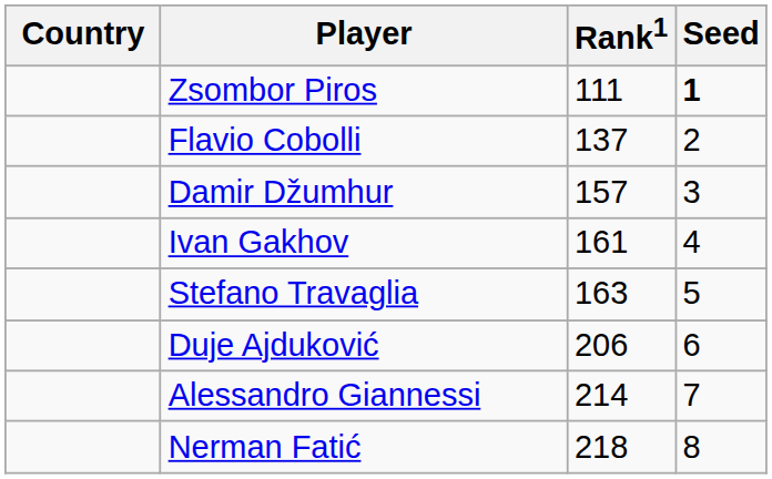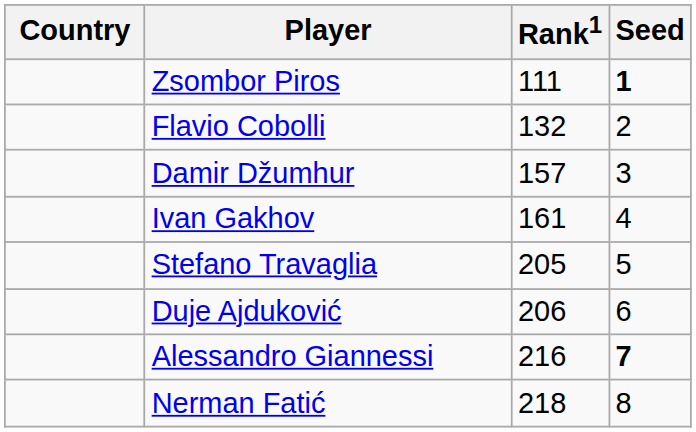 <table class="sortable wikitable">
 <tr>
 <th width="70">Country</th>
 <th width="195">Player</th>
 <th>Rank<sup>1</sup></th>
 <th>Seed</th>
 </tr>
 <tr>
 <td></td>
 <td><a href='#'>Zsombor Piros</a></td>
 <td>111</td>
 <td><strong>1</strong></td>
 </tr>
 <tr>
 <td></td>
 <td><a href='#'>Flavio Cobolli</a></td>
-<td>137</td>
+<td>132</td>
 <td>2</td>
 </tr>
 <tr>
 <td></td>
 <td><a href='#'>Damir Džumhur</a></td>
 <td>157</td>
 <td>3</td>
 </tr>
 <tr>
 <td></td>
 <td><a href='#'>Ivan Gakhov</a></td>
 <td>161</td>
 <td>4</td>
 </tr>
 <tr>
 <td></td>
 <td><a href='#'>Stefano Travaglia</a></td>
-<td>163</td>
+<td>205</td>
 <td>5</td>
 </tr>
 <tr>
 <td></td>
 <td><a href='#'>Duje Ajduković</a></td>
 <td>206</td>
 <td>6</td>
 </tr>
 <tr>
 <td></td>
 <td><a href='#'>Alessandro Giannessi</a></td>
-<td>214</td>
-<td>7</td>
+<td>216</td>
+<td><strong>7</strong></td>
 </tr>
 <tr>
 <td></td>
 <td><a href='#'>Nerman Fatić</a></td>
 <td>218</td>
 <td>8</td>
 </tr>
 </table>
